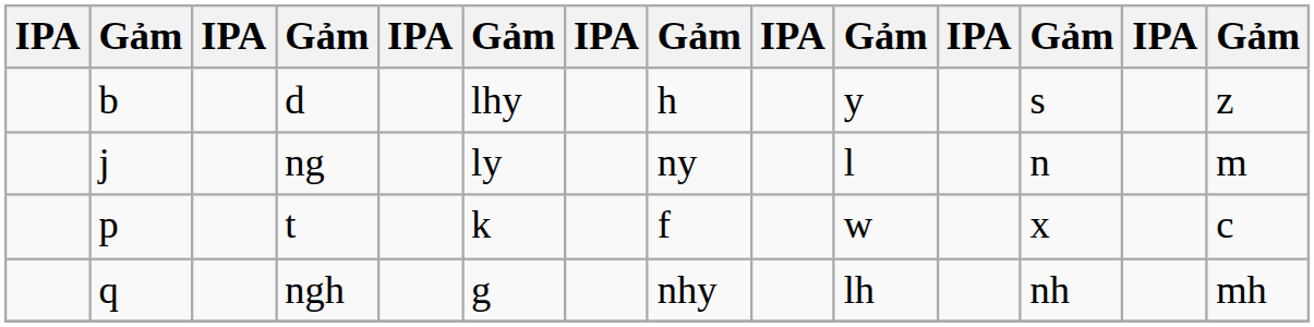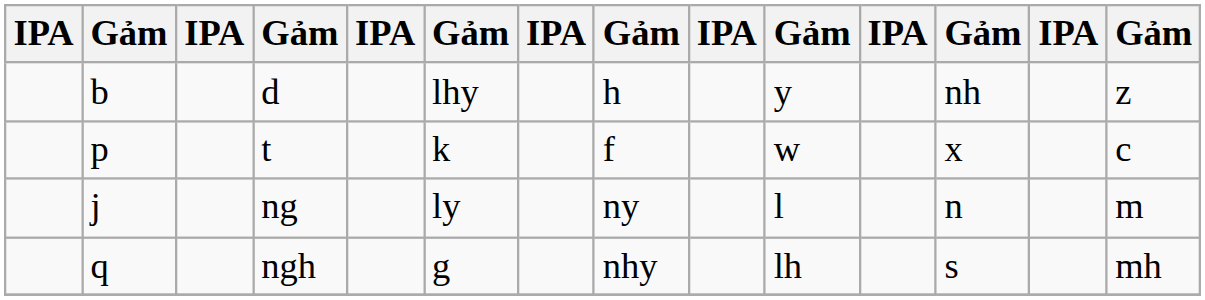 <table class="wikitable">
 <tr --------->
 <th>IPA</th>
 <th>Gảm</th>
 <th>IPA</th>
 <th>Gảm</th>
 <th>IPA</th>
 <th>Gảm</th>
 <th>IPA</th>
 <th>Gảm</th>
 <th>IPA</th>
 <th>Gảm</th>
 <th>IPA</th>
 <th>Gảm</th>
 <th>IPA</th>
 <th>Gảm</th>
 </tr>
 <tr --------->
 <td></td>
 <td>b</td>
 <td></td>
 <td>d</td>
 <td></td>
 <td>lhy</td>
 <td></td>
 <td>h</td>
 <td></td>
 <td>y</td>
 <td></td>
-<td>s</td>
+<td>nh</td>
 <td></td>
 <td>z</td>
+</tr>
+<tr --------->
+<td></td>
+<td>p</td>
+<td></td>
+<td>t</td>
+<td></td>
+<td>k</td>
+<td></td>
+<td>f</td>
+<td></td>
+<td>w</td>
+<td></td>
+<td>x</td>
+<td></td>
+<td>c</td>
 </tr>
 <tr --------->
 <td></td>
 <td>j</td>
 <td></td>
 <td>ng</td>
 <td></td>
 <td>ly</td>
 <td></td>
 <td>ny</td>
 <td></td>
 <td>l</td>
 <td></td>
 <td>n</td>
 <td></td>
 <td>m</td>
 </tr>
 <tr --------->
 <td></td>
-<td>p</td>
-<td></td>
-<td>t</td>
-<td></td>
-<td>k</td>
-<td></td>
-<td>f</td>
-<td></td>
-<td>w</td>
-<td></td>
-<td>x</td>
-<td></td>
-<td>c</td>
-</tr>
-<tr --------->
-<td></td>
 <td>q</td>
 <td></td>
 <td>ngh</td>
 <td></td>
 <td>g</td>
 <td></td>
 <td>nhy</td>
 <td></td>
 <td>lh</td>
 <td></td>
-<td>nh</td>
+<td>s</td>
 <td></td>
 <td>mh</td>
 </tr>
 <tr --------->
 </tr>
 </table>
